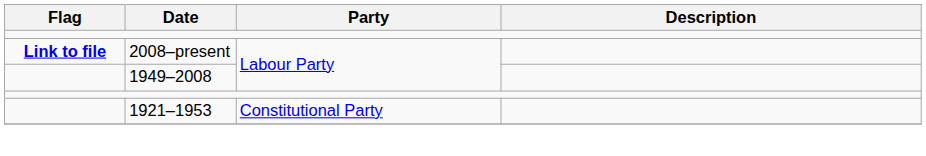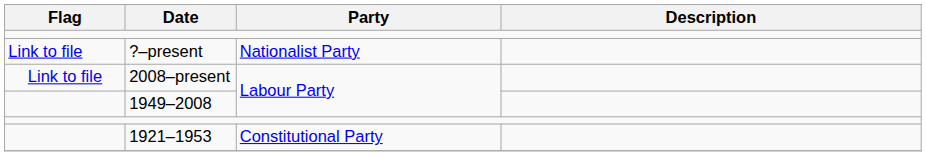 <table class="wikitable" style="background:#f9f9f9">
 <tr>
 <th style="width:110px">Flag</th>
 <th style="width:100px">Date</th>
 <th style="width:250px">Party</th>
 <th style="width:400px">Description</th>
 </tr>
 <tr>
 <td colspan="4"></td>
 </tr>
 <tr>
-<td style="text-align:center;"><strong><a href='#'>Link to file</a></strong></td>
+<td><a href='#'>Link to file</a></td>
+<td>?–present</td>
+<td><a href='#'>Nationalist Party</a></td>
+<td></td>
+</tr>
+<tr>
+<td style="text-align:center;"><a href='#'>Link to file</a></td>
 <td>2008–present</td>
 <td rowspan="2"><a href='#'>Labour Party</a></td>
 <td></td>
 </tr>
 <tr>
 <td></td>
 <td>1949–2008</td>
 <td></td>
 </tr>
 <tr>
 <td colspan="4"></td>
 </tr>
 <tr>
 <td></td>
 <td>1921–1953</td>
 <td><a href='#'>Constitutional Party</a></td>
 <td></td>
 </tr>
 <tr>
 </tr>
 </table>
